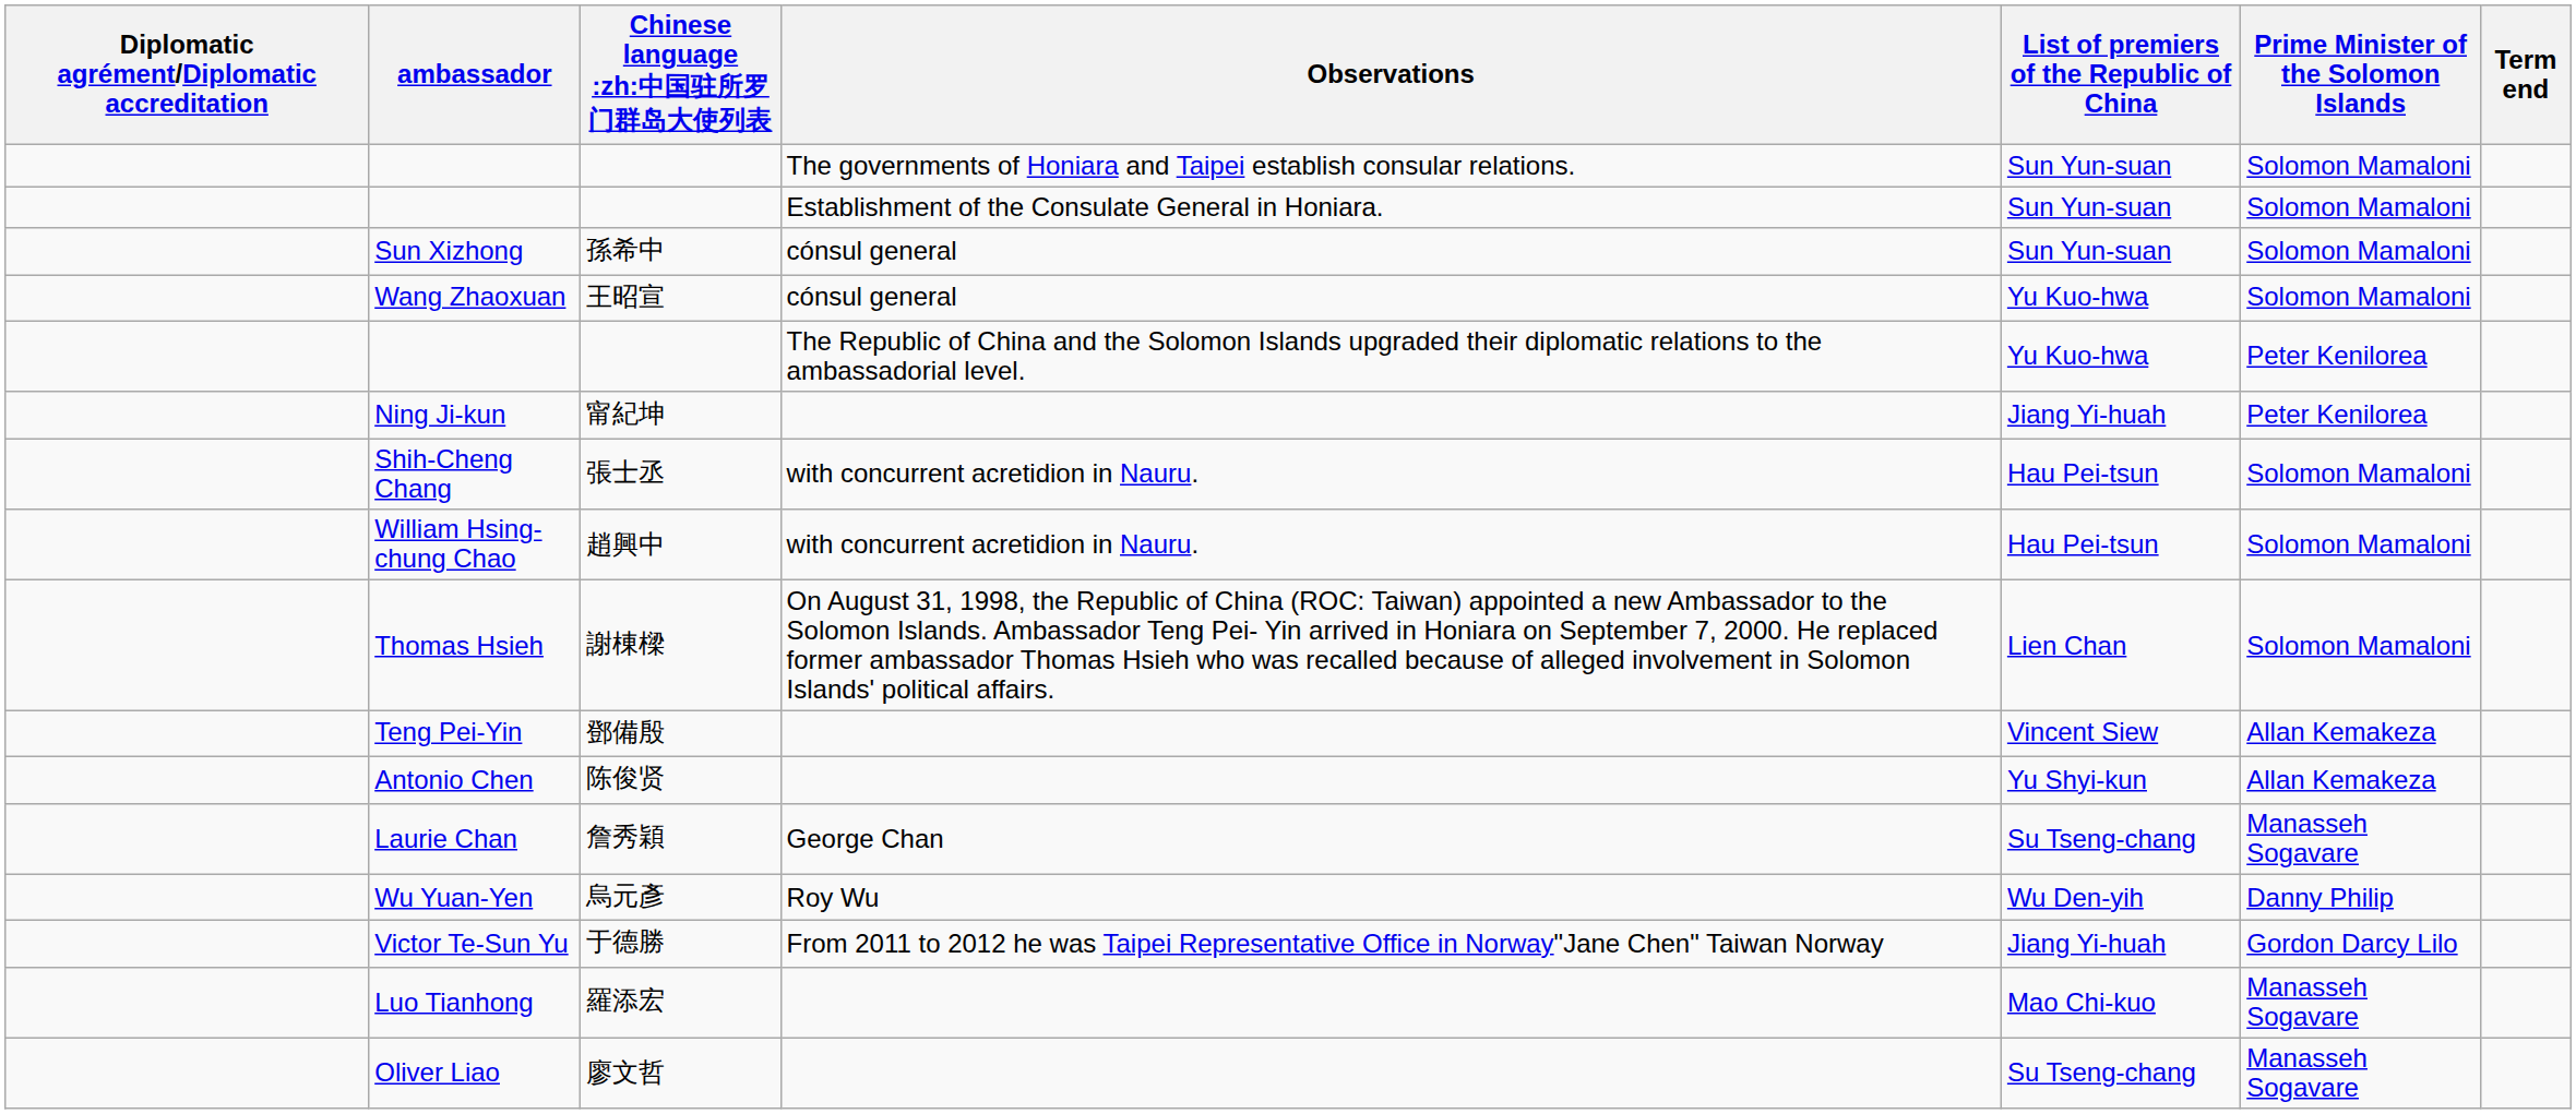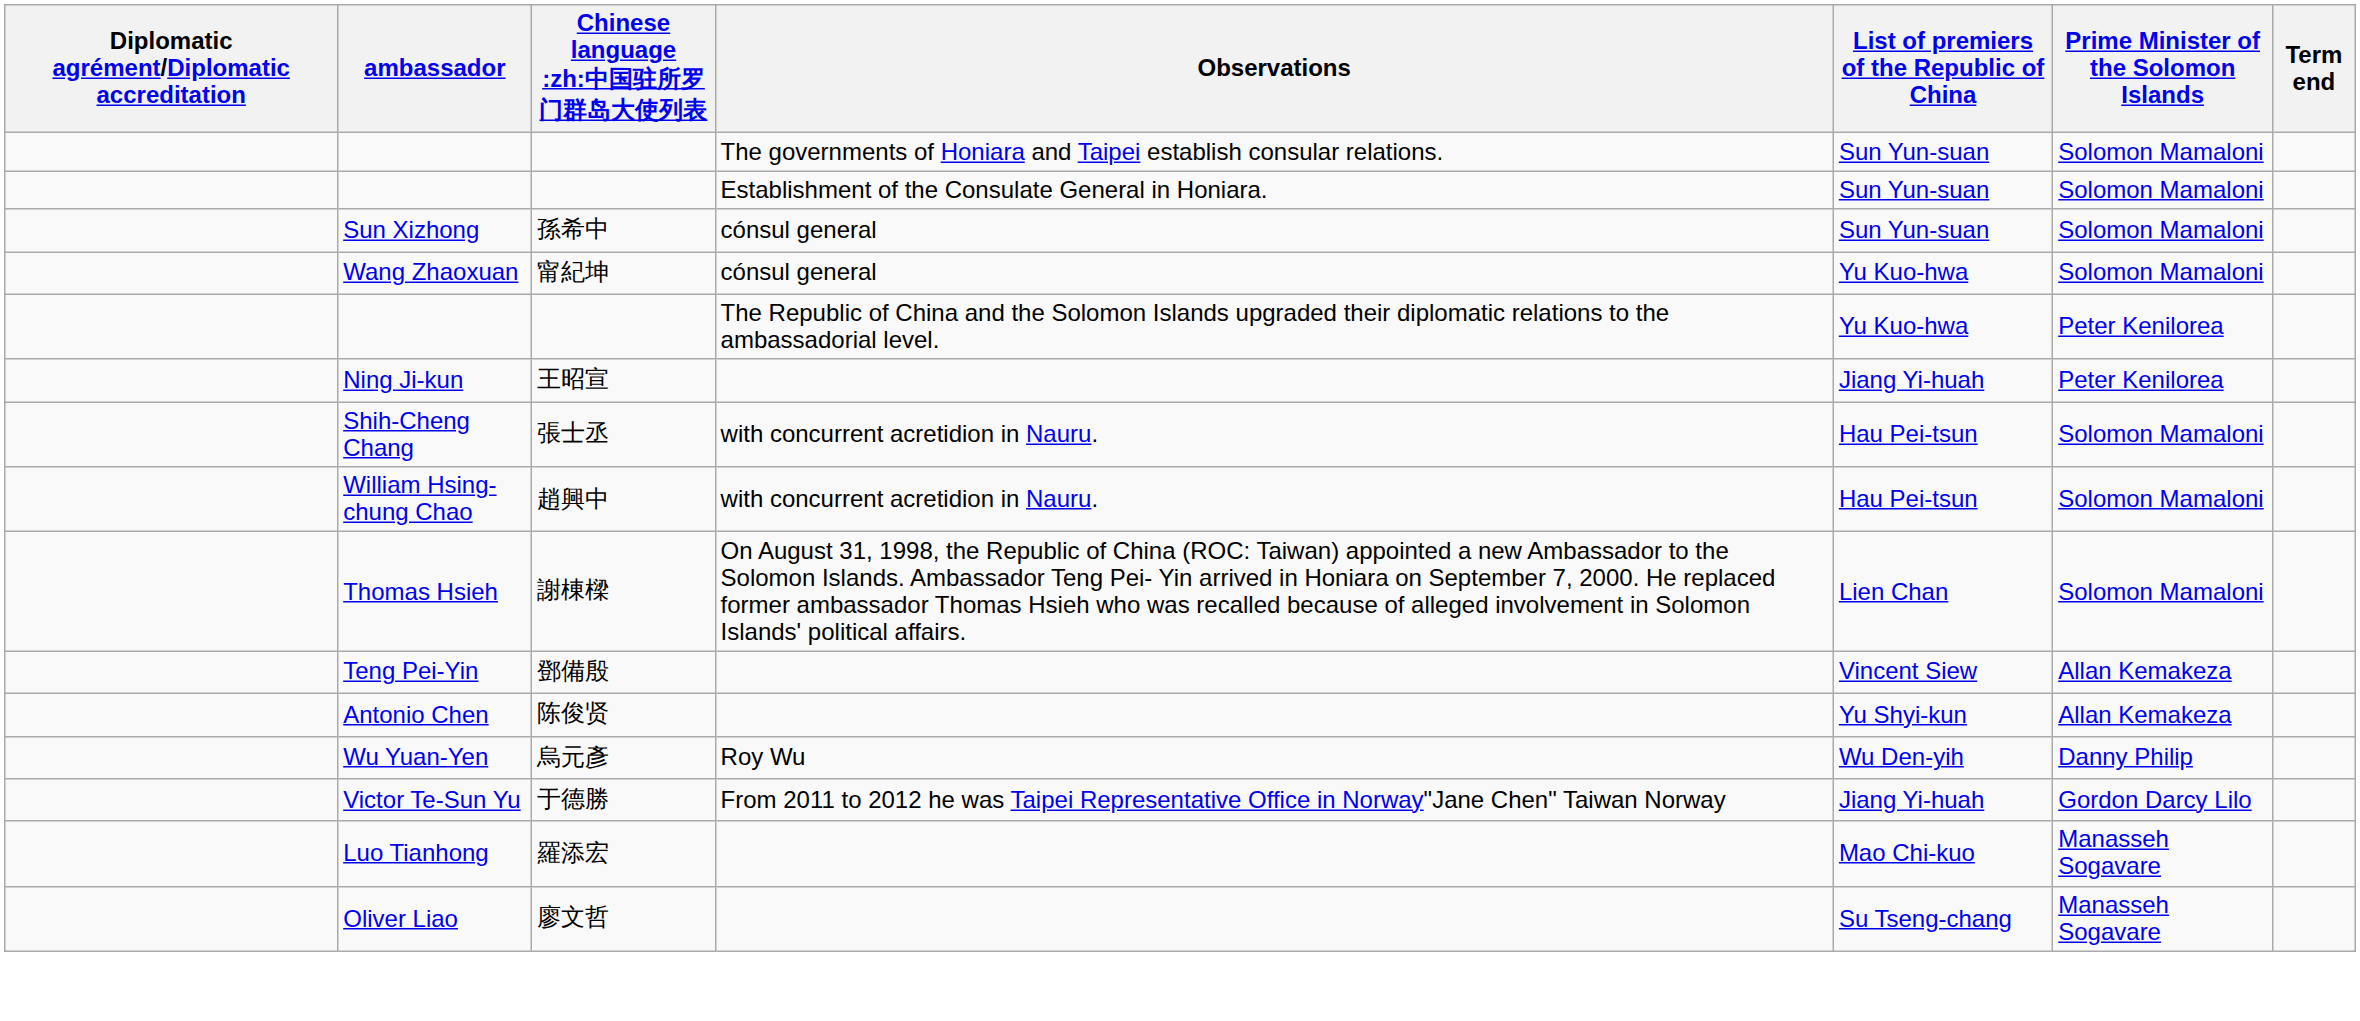 <table class="wikitable sortable">
 <tr>
 <th>Diplomatic <a href='#'>agrément</a>/<a href='#'>Diplomatic accreditation</a></th>
 <th><a href='#'>ambassador</a></th>
 <th><a href='#'>Chinese language</a><br><a href='#'>:zh:中国驻所罗门群岛大使列表</a></th>
 <th>Observations</th>
 <th><a href='#'>List of premiers of the Republic of China</a></th>
 <th><a href='#'>Prime Minister of the Solomon Islands</a></th>
 <th>Term end</th>
 </tr>
 <tr>
 <td></td>
 <td></td>
 <td></td>
 <td>The governments of <a href='#'>Honiara</a> and <a href='#'>Taipei</a> establish consular relations.</td>
 <td><a href='#'>Sun Yun-suan</a></td>
 <td><a href='#'>Solomon Mamaloni</a></td>
 <td></td>
 </tr>
 <tr>
 <td></td>
 <td></td>
 <td></td>
 <td>Establishment of the Consulate General in Honiara.</td>
 <td><a href='#'>Sun Yun-suan</a></td>
 <td><a href='#'>Solomon Mamaloni</a></td>
 <td></td>
 </tr>
 <tr>
 <td></td>
 <td><a href='#'>Sun Xizhong</a></td>
 <td>孫希中</td>
 <td>cónsul general</td>
 <td><a href='#'>Sun Yun-suan</a></td>
 <td><a href='#'>Solomon Mamaloni</a></td>
 <td></td>
 </tr>
 <tr>
 <td></td>
 <td><a href='#'>Wang Zhaoxuan</a></td>
-<td>王昭宣</td>
+<td>甯紀坤</td>
 <td>cónsul general</td>
 <td><a href='#'>Yu Kuo-hwa</a></td>
 <td><a href='#'>Solomon Mamaloni</a></td>
 <td></td>
 </tr>
 <tr>
 <td></td>
 <td></td>
 <td></td>
 <td>The Republic of China and the Solomon Islands upgraded their diplomatic relations to the ambassadorial level.</td>
 <td><a href='#'>Yu Kuo-hwa</a></td>
 <td><a href='#'>Peter Kenilorea</a></td>
 <td></td>
 </tr>
 <tr>
 <td></td>
 <td><a href='#'>Ning Ji-kun</a></td>
-<td>甯紀坤</td>
+<td>王昭宣</td>
 <td></td>
 <td><a href='#'>Jiang Yi-huah</a></td>
 <td><a href='#'>Peter Kenilorea</a></td>
 <td></td>
 </tr>
 <tr>
 <td></td>
 <td><a href='#'>Shih-Cheng Chang</a></td>
 <td>張士丞</td>
 <td>with concurrent acretidion in <a href='#'>Nauru</a>.</td>
 <td><a href='#'>Hau Pei-tsun</a></td>
 <td><a href='#'>Solomon Mamaloni</a></td>
 <td></td>
 </tr>
 <tr>
 <td></td>
 <td><a href='#'>William Hsing-chung Chao</a></td>
 <td>趙興中</td>
 <td>with concurrent acretidion in <a href='#'>Nauru</a>.</td>
 <td><a href='#'>Hau Pei-tsun</a></td>
 <td><a href='#'>Solomon Mamaloni</a></td>
 <td></td>
 </tr>
 <tr>
 <td></td>
 <td><a href='#'>Thomas Hsieh</a></td>
 <td>謝棟樑</td>
 <td>On August 31, 1998, the Republic of China (ROC: Taiwan) appointed a new Ambassador to the Solomon Islands. Ambassador Teng Pei- Yin arrived in Honiara on September 7, 2000. He replaced former ambassador Thomas Hsieh who was recalled because of alleged involvement in Solomon Islands' political affairs.</td>
 <td><a href='#'>Lien Chan</a></td>
 <td><a href='#'>Solomon Mamaloni</a></td>
 <td></td>
 </tr>
 <tr>
 <td></td>
 <td><a href='#'>Teng Pei-Yin</a></td>
 <td>鄧備殷</td>
 <td></td>
 <td><a href='#'>Vincent Siew</a></td>
 <td><a href='#'>Allan Kemakeza</a></td>
 <td></td>
 </tr>
 <tr>
 <td></td>
 <td><a href='#'>Antonio Chen</a></td>
 <td>陈俊贤</td>
 <td></td>
 <td><a href='#'>Yu Shyi-kun</a></td>
 <td><a href='#'>Allan Kemakeza</a></td>
 <td></td>
 </tr>
 <tr>
 <td></td>
-<td><a href='#'>Laurie Chan</a></td>
-<td>詹秀穎</td>
-<td>George Chan</td>
-<td><a href='#'>Su Tseng-chang</a></td>
-<td><a href='#'>Manasseh Sogavare</a></td>
-<td></td>
-</tr>
-<tr>
-<td></td>
 <td><a href='#'>Wu Yuan-Yen</a></td>
 <td>烏元彥</td>
 <td>Roy Wu</td>
 <td><a href='#'>Wu Den-yih</a></td>
 <td><a href='#'>Danny Philip</a></td>
 <td></td>
 </tr>
 <tr>
 <td></td>
 <td><a href='#'>Victor Te-Sun Yu</a></td>
 <td>于德勝</td>
 <td>From 2011 to 2012 he was <a href='#'>Taipei Representative Office in Norway</a>"Jane Chen" Taiwan Norway</td>
 <td><a href='#'>Jiang Yi-huah</a></td>
 <td><a href='#'>Gordon Darcy Lilo</a></td>
 <td></td>
 </tr>
 <tr>
 <td></td>
 <td><a href='#'>Luo Tianhong</a></td>
 <td>羅添宏</td>
 <td></td>
 <td><a href='#'>Mao Chi-kuo</a></td>
 <td><a href='#'>Manasseh Sogavare</a></td>
 <td></td>
 </tr>
 <tr>
 <td></td>
 <td><a href='#'>Oliver Liao</a></td>
 <td>廖文哲</td>
 <td></td>
 <td><a href='#'>Su Tseng-chang</a></td>
 <td><a href='#'>Manasseh Sogavare</a></td>
 <td></td>
 </tr>
 </table>
